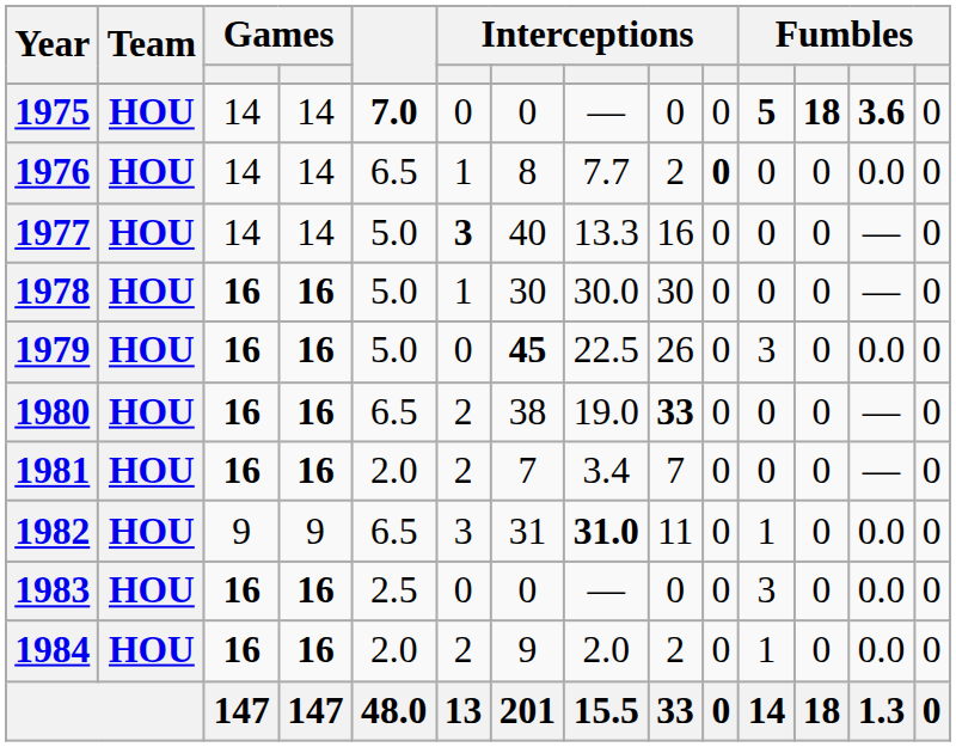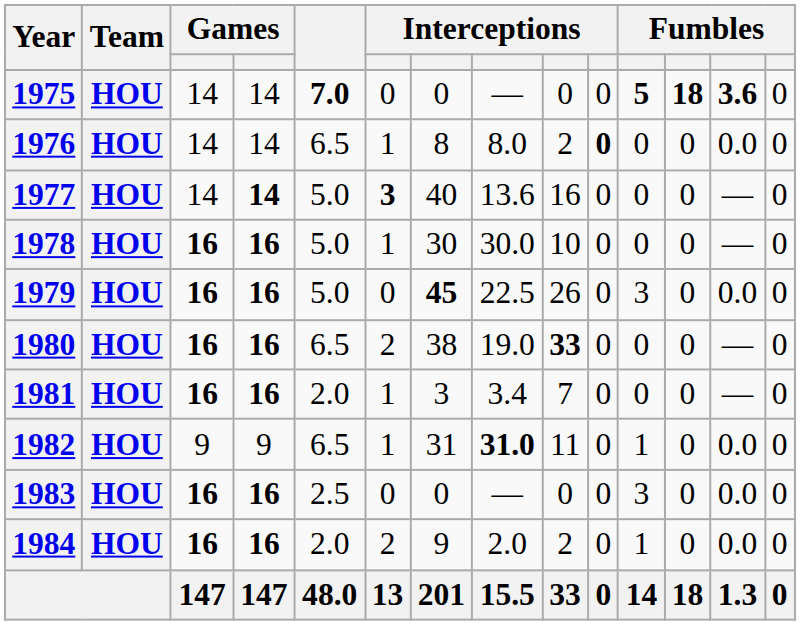 <table class="wikitable" style="text-align:center;">
 <tr>
 <th rowspan="2">Year</th>
 <th rowspan="2">Team</th>
 <th colspan="2">Games</th>
 <th rowspan="2"></th>
 <th colspan="5">Interceptions</th>
 <th colspan="4">Fumbles</th>
 </tr>
 <tr>
 <th></th>
 <th></th>
 <th></th>
 <th></th>
 <th></th>
 <th></th>
 <th></th>
 <th></th>
 <th></th>
 <th></th>
 <th></th>
 </tr>
 <tr>
 <th><a href='#'>1975</a></th>
 <th><a href='#'>HOU</a></th>
 <td>14</td>
 <td>14</td>
 <td><strong>7.0</strong></td>
 <td>0</td>
 <td>0</td>
 <td>—</td>
 <td>0</td>
 <td>0</td>
 <td><strong>5</strong></td>
 <td><strong>18</strong></td>
 <td><strong>3.6</strong></td>
 <td>0</td>
 </tr>
 <tr>
 <th><a href='#'>1976</a></th>
 <th><a href='#'>HOU</a></th>
 <td>14</td>
 <td>14</td>
 <td>6.5</td>
 <td>1</td>
 <td>8</td>
-<td>7.7</td>
+<td>8.0</td>
 <td>2</td>
 <td><strong>0</strong></td>
 <td>0</td>
 <td>0</td>
 <td>0.0</td>
 <td>0</td>
 </tr>
 <tr>
 <th><a href='#'>1977</a></th>
 <th><a href='#'>HOU</a></th>
 <td>14</td>
-<td>14</td>
+<td><strong>14</strong></td>
 <td>5.0</td>
 <td><strong>3</strong></td>
 <td>40</td>
-<td>13.3</td>
+<td>13.6</td>
 <td>16</td>
 <td>0</td>
 <td>0</td>
 <td>0</td>
 <td>—</td>
 <td>0</td>
 </tr>
 <tr>
 <th><a href='#'>1978</a></th>
 <th><a href='#'>HOU</a></th>
 <td><strong>16</strong></td>
 <td><strong>16</strong></td>
 <td>5.0</td>
 <td>1</td>
 <td>30</td>
 <td>30.0</td>
-<td>30</td>
+<td>10</td>
 <td>0</td>
 <td>0</td>
 <td>0</td>
 <td>—</td>
 <td>0</td>
 </tr>
 <tr>
 <th><a href='#'>1979</a></th>
 <th><a href='#'>HOU</a></th>
 <td><strong>16</strong></td>
 <td><strong>16</strong></td>
 <td>5.0</td>
 <td>0</td>
 <td><strong>45</strong></td>
 <td>22.5</td>
 <td>26</td>
 <td>0</td>
 <td>3</td>
 <td>0</td>
 <td>0.0</td>
 <td>0</td>
 </tr>
 <tr>
 <th><a href='#'>1980</a></th>
 <th><a href='#'>HOU</a></th>
 <td><strong>16</strong></td>
 <td><strong>16</strong></td>
 <td>6.5</td>
 <td>2</td>
 <td>38</td>
 <td>19.0</td>
 <td><strong>33</strong></td>
 <td>0</td>
 <td>0</td>
 <td>0</td>
 <td>—</td>
 <td>0</td>
 </tr>
 <tr>
 <th><a href='#'>1981</a></th>
 <th><a href='#'>HOU</a></th>
 <td><strong>16</strong></td>
 <td><strong>16</strong></td>
 <td>2.0</td>
-<td>2</td>
-<td>7</td>
+<td>1</td>
+<td>3</td>
 <td>3.4</td>
 <td>7</td>
 <td>0</td>
 <td>0</td>
 <td>0</td>
 <td>—</td>
 <td>0</td>
 </tr>
 <tr>
 <th><a href='#'>1982</a></th>
 <th><a href='#'>HOU</a></th>
 <td>9</td>
 <td>9</td>
 <td>6.5</td>
-<td>3</td>
+<td>1</td>
 <td>31</td>
 <td><strong>31.0</strong></td>
 <td>11</td>
 <td>0</td>
 <td>1</td>
 <td>0</td>
 <td>0.0</td>
 <td>0</td>
 </tr>
 <tr>
 <th><a href='#'>1983</a></th>
 <th><a href='#'>HOU</a></th>
 <td><strong>16</strong></td>
 <td><strong>16</strong></td>
 <td>2.5</td>
 <td>0</td>
 <td>0</td>
 <td>—</td>
 <td>0</td>
 <td>0</td>
 <td>3</td>
 <td>0</td>
 <td>0.0</td>
 <td>0</td>
 </tr>
 <tr>
 <th><a href='#'>1984</a></th>
 <th><a href='#'>HOU</a></th>
 <td><strong>16</strong></td>
 <td><strong>16</strong></td>
 <td>2.0</td>
 <td>2</td>
 <td>9</td>
 <td>2.0</td>
 <td>2</td>
 <td>0</td>
 <td>1</td>
 <td>0</td>
 <td>0.0</td>
 <td>0</td>
 </tr>
 <tr>
 <th colspan="2"></th>
 <th>147</th>
 <th>147</th>
 <th>48.0</th>
 <th>13</th>
 <th>201</th>
 <th>15.5</th>
 <th>33</th>
 <th>0</th>
 <th>14</th>
 <th>18</th>
 <th>1.3</th>
 <th>0</th>
 </tr>
 </table>
